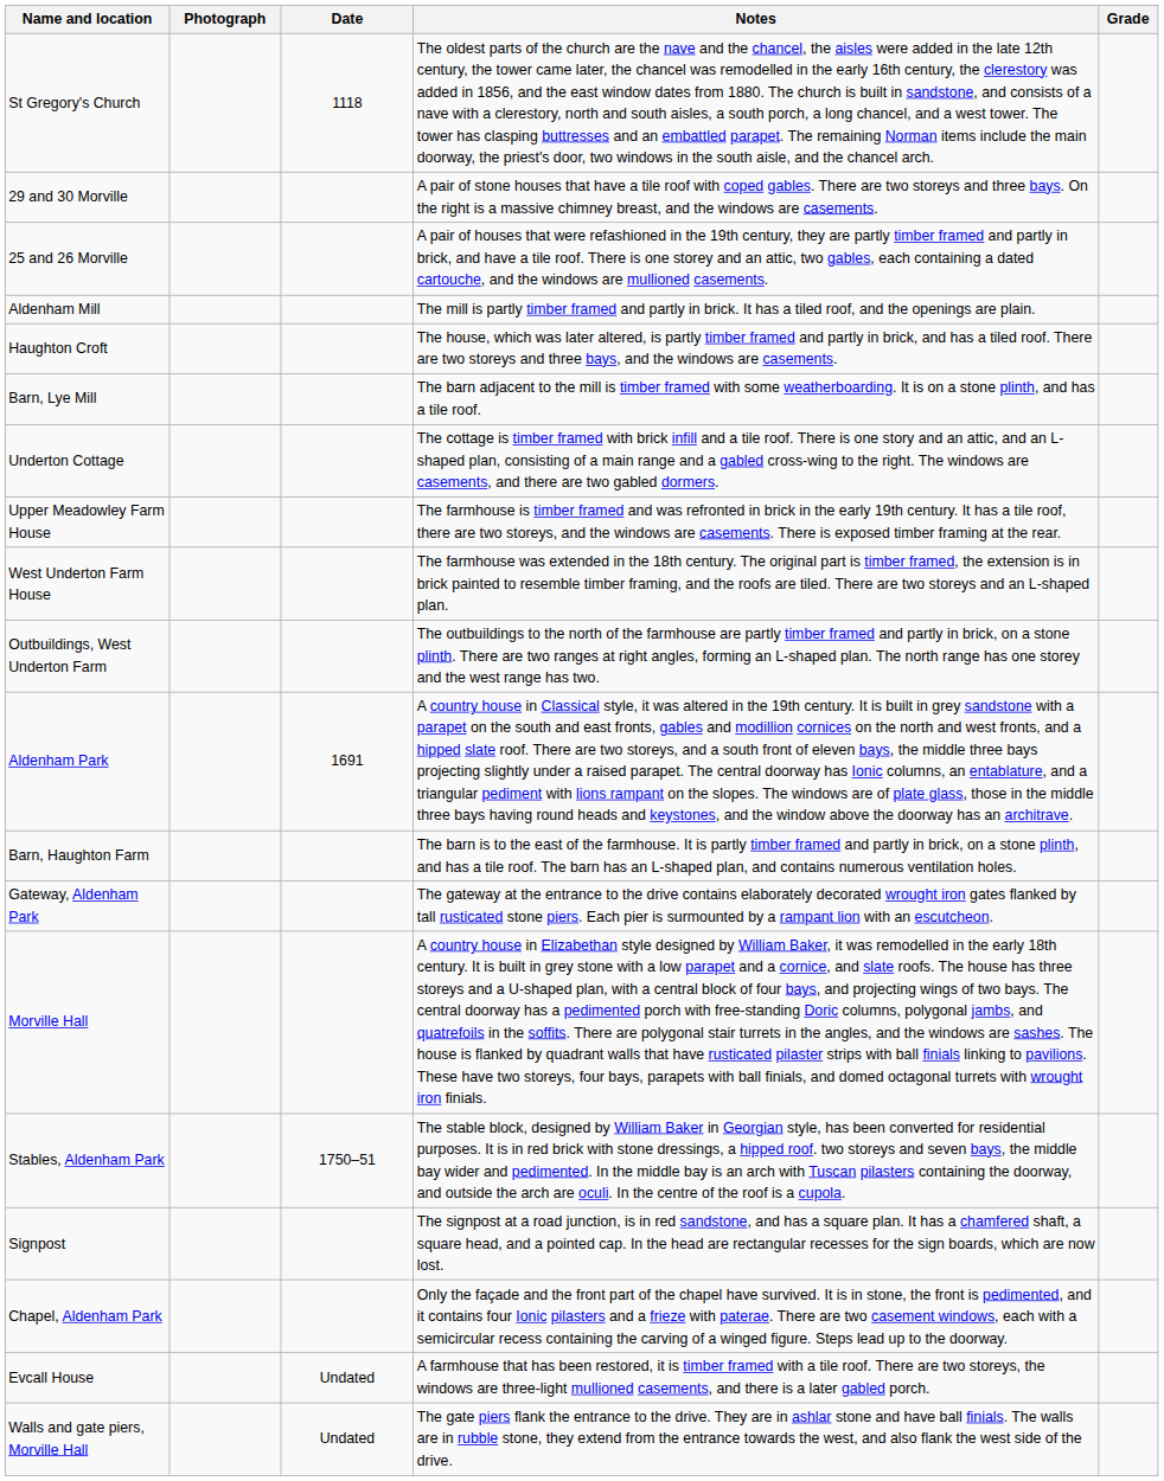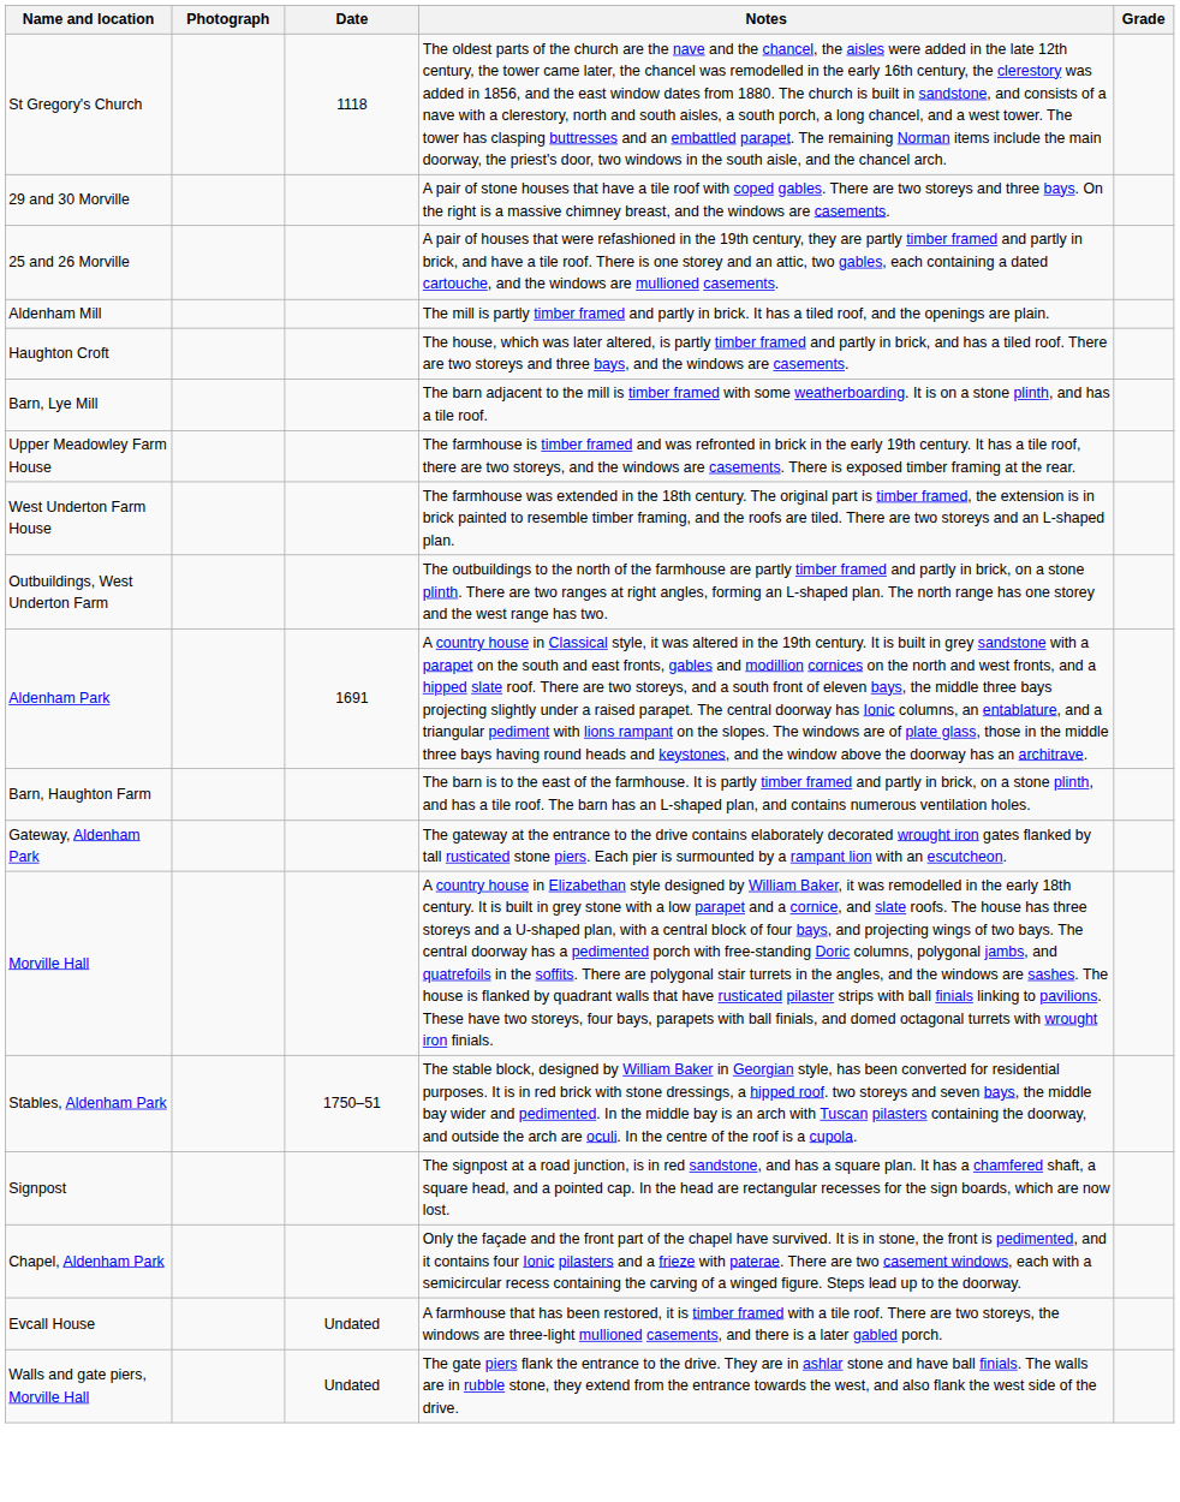 <table class="wikitable sortable plainrowheaders" style="width:100%; border:0; text-align:left; line-height:150%;">
 <tr>
 <th scope="col"  style="width:150px">Name and location</th>
 <th scope="col"  style="width:100px" class="unsortable">Photograph</th>
 <th scope="col"  style="width:120px">Date</th>
 <th scope="col"  style="width:650px" class="unsortable">Notes</th>
 <th scope="col"  style="width:50px">Grade</th>
 </tr>
 <tr>
 <td>St Gregory's Church<br><small></small></td>
 <td></td>
 <td align="center">1118</td>
 <td>The oldest parts of the church are the <a href='#'>nave</a> and the <a href='#'>chancel</a>, the <a href='#'>aisles</a> were added in the late 12th century, the tower came later, the chancel was remodelled in the early 16th century, the <a href='#'>clerestory</a> was added in 1856, and the east window dates from 1880.  The church is built in <a href='#'>sandstone</a>, and consists of a nave with a clerestory, north and south aisles, a south porch, a long chancel, and a west tower.  The tower has clasping <a href='#'>buttresses</a> and an <a href='#'>embattled</a> <a href='#'>parapet</a>.  The remaining <a href='#'>Norman</a> items include the main doorway, the priest's door, two windows in the south aisle, and the chancel arch.</td>
 <td align="center" ></td>
 </tr>
 <tr>
 <td>29 and 30 Morville<br><small></small></td>
 <td></td>
 <td align="center"></td>
 <td>A pair of stone houses that have a tile roof with <a href='#'>coped</a> <a href='#'>gables</a>.  There are two storeys and three <a href='#'>bays</a>.  On the right is a massive chimney breast, and the windows are <a href='#'>casements</a>.</td>
 <td align="center" ></td>
 </tr>
 <tr>
 <td>25 and 26 Morville<br><small></small></td>
 <td></td>
 <td align="center"></td>
 <td>A pair of houses that were refashioned in the 19th century, they are partly <a href='#'>timber framed</a> and partly in brick, and have a tile roof.  There is one storey and an attic, two <a href='#'>gables</a>, each containing a dated <a href='#'>cartouche</a>, and the windows are <a href='#'>mullioned</a> <a href='#'>casements</a>.</td>
 <td align="center" ></td>
 </tr>
 <tr>
 <td>Aldenham Mill<br><small></small></td>
 <td></td>
 <td align="center"></td>
 <td>The mill is partly <a href='#'>timber framed</a> and partly in brick.  It has a tiled roof, and the openings are plain.</td>
 <td align="center" ></td>
 </tr>
 <tr>
 <td>Haughton Croft<br><small></small></td>
 <td></td>
 <td align="center"></td>
 <td>The house, which was later altered, is partly <a href='#'>timber framed</a> and partly in brick, and has a tiled roof.  There are two storeys and three <a href='#'>bays</a>, and the windows are <a href='#'>casements</a>.</td>
 <td align="center" ></td>
 </tr>
 <tr>
 <td>Barn, Lye Mill<br><small></small></td>
 <td></td>
 <td align="center"></td>
 <td>The barn adjacent to the mill is <a href='#'>timber framed</a> with some <a href='#'>weatherboarding</a>.  It is on a stone <a href='#'>plinth</a>, and has a tile roof.</td>
-<td align="center" ></td>
-</tr>
-<tr>
-<td>Underton Cottage<br><small></small></td>
-<td></td>
-<td align="center"></td>
-<td>The cottage is <a href='#'>timber framed</a> with brick <a href='#'>infill</a> and a tile roof.  There is one story and an attic, and an L-shaped plan, consisting of a main range and a <a href='#'>gabled</a> cross-wing to the right.  The windows are <a href='#'>casements</a>, and there are two gabled <a href='#'>dormers</a>.</td>
 <td align="center" ></td>
 </tr>
 <tr>
 <td>Upper Meadowley Farm House<br><small></small></td>
 <td></td>
 <td align="center"></td>
 <td>The farmhouse is <a href='#'>timber framed</a> and was refronted in brick in the early 19th century.  It has a tile roof, there are two storeys, and the windows are <a href='#'>casements</a>.  There is exposed timber framing at the rear.</td>
 <td align="center" ></td>
 </tr>
 <tr>
 <td>West Underton Farm House<br><small></small></td>
 <td></td>
 <td align="center"></td>
 <td>The farmhouse was extended in the 18th century.  The original part is <a href='#'>timber framed</a>, the extension is in brick painted to resemble timber framing, and the roofs are tiled.  There are two storeys and an L-shaped plan.</td>
 <td align="center" ></td>
 </tr>
 <tr>
 <td>Outbuildings, West Underton Farm<br><small></small></td>
 <td></td>
 <td align="center"></td>
 <td>The outbuildings to the north of the farmhouse are partly <a href='#'>timber framed</a> and partly in brick, on a stone <a href='#'>plinth</a>.  There are two ranges at right angles, forming an L-shaped plan.  The north range has one storey and the west range has two.</td>
 <td align="center" ></td>
 </tr>
 <tr>
 <td><a href='#'>Aldenham Park</a><br><small></small></td>
 <td></td>
 <td align="center">1691</td>
 <td>A <a href='#'>country house</a> in <a href='#'>Classical</a> style, it was altered in the 19th century.  It is built in grey <a href='#'>sandstone</a> with a <a href='#'>parapet</a> on the south and east fronts, <a href='#'>gables</a> and <a href='#'>modillion</a> <a href='#'>cornices</a> on the north and west fronts, and a <a href='#'>hipped</a> <a href='#'>slate</a> roof.  There are two storeys, and a south front of eleven <a href='#'>bays</a>, the middle three bays projecting slightly under a raised parapet.  The central doorway has <a href='#'>Ionic</a> columns, an <a href='#'>entablature</a>, and a triangular <a href='#'>pediment</a> with <a href='#'>lions rampant</a> on the slopes.  The windows are of <a href='#'>plate glass</a>, those in the middle three bays having round heads and <a href='#'>keystones</a>, and the window above the doorway has an <a href='#'>architrave</a>.</td>
 <td align="center" ></td>
 </tr>
 <tr>
 <td>Barn, Haughton Farm<br><small></small></td>
 <td></td>
 <td align="center"></td>
 <td>The barn is to the east of the farmhouse.  It is partly <a href='#'>timber framed</a> and partly in brick, on a stone <a href='#'>plinth</a>, and has a tile roof.  The barn has an L-shaped plan, and contains numerous ventilation holes.</td>
 <td align="center" ></td>
 </tr>
 <tr>
 <td>Gateway, <a href='#'>Aldenham Park</a><br><small></small></td>
 <td></td>
 <td align="center"></td>
 <td>The gateway at the entrance to the drive contains elaborately decorated <a href='#'>wrought iron</a> gates flanked by tall <a href='#'>rusticated</a> stone <a href='#'>piers</a>.  Each pier is surmounted by a <a href='#'>rampant lion</a> with an <a href='#'>escutcheon</a>.</td>
 <td align="center" ></td>
 </tr>
 <tr>
 <td><a href='#'>Morville Hall</a><br><small></small></td>
 <td></td>
 <td align="center"></td>
 <td>A <a href='#'>country house</a> in <a href='#'>Elizabethan</a> style designed by <a href='#'>William Baker</a>, it was remodelled in the early 18th century.  It is built in grey stone with a low <a href='#'>parapet</a> and a <a href='#'>cornice</a>, and <a href='#'>slate</a> roofs.  The house has three storeys and a U-shaped plan, with a central block of four <a href='#'>bays</a>, and projecting wings of two bays.  The central doorway has a <a href='#'>pedimented</a> porch with free-standing <a href='#'>Doric</a> columns, polygonal <a href='#'>jambs</a>, and <a href='#'>quatrefoils</a> in the <a href='#'>soffits</a>.  There are polygonal stair turrets in the angles, and the windows are <a href='#'>sashes</a>.  The house is flanked by quadrant walls that have <a href='#'>rusticated</a> <a href='#'>pilaster</a> strips with ball <a href='#'>finials</a> linking to <a href='#'>pavilions</a>.  These have two storeys, four bays, parapets with ball finials, and domed octagonal turrets with <a href='#'>wrought iron</a> finials.</td>
 <td align="center" ></td>
 </tr>
 <tr>
 <td>Stables, <a href='#'>Aldenham Park</a><br><small></small></td>
 <td></td>
 <td align="center">1750–51</td>
 <td>The stable block, designed by <a href='#'>William Baker</a> in <a href='#'>Georgian</a> style, has been converted for residential purposes.  It is in red brick with stone dressings, a <a href='#'>hipped roof</a>. two storeys and seven <a href='#'>bays</a>, the middle bay wider and <a href='#'>pedimented</a>.  In the middle bay is an arch with <a href='#'>Tuscan</a> <a href='#'>pilasters</a> containing the doorway, and outside the arch are <a href='#'>oculi</a>.  In the centre of the roof is a <a href='#'>cupola</a>.</td>
 <td align="center" ></td>
 </tr>
 <tr>
 <td>Signpost<br><small></small></td>
 <td></td>
 <td align="center"></td>
 <td>The signpost at a road junction, is in red <a href='#'>sandstone</a>, and has a square plan.  It has a <a href='#'>chamfered</a> shaft, a square head, and a pointed cap.  In the head are rectangular recesses for the sign boards, which are now lost.</td>
 <td align="center" ></td>
 </tr>
 <tr>
 <td>Chapel, <a href='#'>Aldenham Park</a><br><small></small></td>
 <td></td>
 <td align="center"></td>
 <td>Only the façade and the front part of the chapel have survived.  It is in stone, the front is <a href='#'>pedimented</a>, and it contains four <a href='#'>Ionic</a> <a href='#'>pilasters</a> and a <a href='#'>frieze</a> with <a href='#'>paterae</a>.  There are two <a href='#'>casement windows</a>, each with a semicircular recess containing the carving of a winged figure.  Steps lead up to the doorway.</td>
 <td align="center" ></td>
 </tr>
 <tr>
 <td>Evcall House<br><small></small></td>
 <td></td>
 <td align="center">Undated</td>
 <td>A farmhouse that has been restored, it is <a href='#'>timber framed</a> with a tile roof.  There are two storeys, the windows are three-light <a href='#'>mullioned</a> <a href='#'>casements</a>, and there is a later <a href='#'>gabled</a> porch.</td>
 <td align="center" ></td>
 </tr>
 <tr>
 <td>Walls and gate piers,<br><a href='#'>Morville Hall</a><br><small></small></td>
 <td></td>
 <td align="center">Undated</td>
 <td>The gate <a href='#'>piers</a> flank the entrance to the drive.  They are in <a href='#'>ashlar</a> stone and have ball <a href='#'>finials</a>.  The walls are in <a href='#'>rubble</a> stone, they extend from the entrance towards the west, and also flank the west side of the drive.</td>
 <td align="center" ></td>
 </tr>
 <tr>
 </tr>
 </table>
